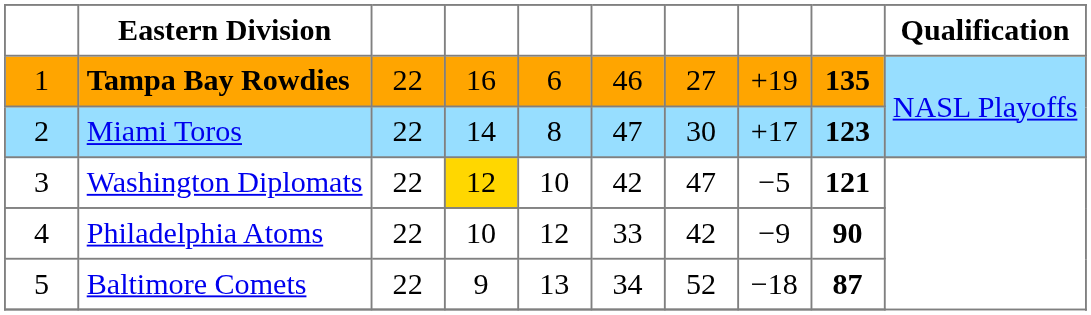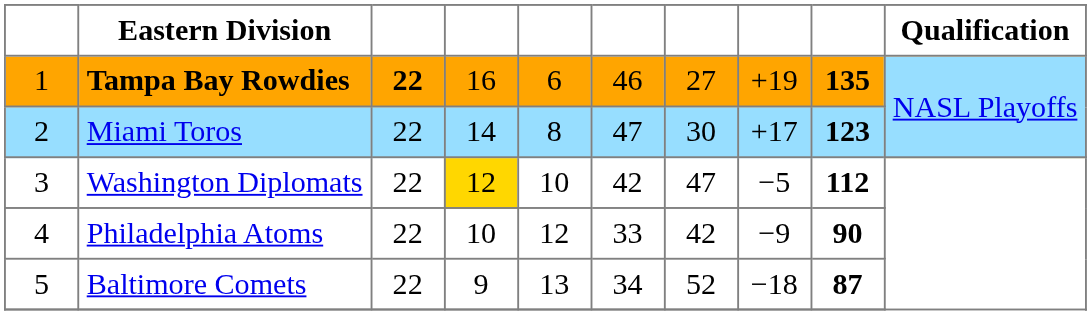 <table class="toccolours" border="1" cellpadding="4" cellspacing="0" style="text-align:center; border-collapse: collapse; margin:0;">
 <tr>
 <th width=30></th>
 <th>Eastern Division</th>
 <th width=30></th>
 <th width=30></th>
 <th width=30></th>
 <th width=30></th>
 <th width=30></th>
 <th width=30></th>
 <th width=30></th>
 <th>Qualification</th>
 </tr>
 <tr bgcolor=#FFA500>
 <td>1</td>
 <td align=left><strong>Tampa Bay Rowdies</strong></td>
-<td>22</td>
+<td><strong>22</strong></td>
 <td>16</td>
 <td>6</td>
 <td>46</td>
 <td>27</td>
 <td>+19</td>
 <td><strong>135</strong></td>
 <td rowspan=2 bgcolor=#97DEFF><a href='#'>NASL Playoffs</a></td>
 </tr>
 <tr bgcolor=#97DEFF>
 <td>2</td>
 <td align=left><a href='#'>Miami Toros</a></td>
 <td>22</td>
 <td>14</td>
 <td>8</td>
 <td>47</td>
 <td>30</td>
 <td>+17</td>
 <td><strong>123</strong></td>
 </tr>
 <tr>
 <td>3</td>
 <td align=left><a href='#'>Washington Diplomats</a></td>
 <td>22</td>
 <td style="background: gold;">12</td>
 <td>10</td>
 <td>42</td>
 <td>47</td>
 <td>−5</td>
-<td><strong>121</strong></td>
+<td><strong>112</strong></td>
 </tr>
 <tr>
 <td>4</td>
 <td align=left><a href='#'>Philadelphia Atoms</a></td>
 <td>22</td>
 <td>10</td>
 <td>12</td>
 <td>33</td>
 <td>42</td>
 <td>−9</td>
 <td><strong>90</strong></td>
 </tr>
 <tr>
 <td>5</td>
 <td align=left><a href='#'>Baltimore Comets</a></td>
 <td>22</td>
 <td>9</td>
 <td>13</td>
 <td>34</td>
 <td>52</td>
 <td>−18</td>
 <td><strong>87</strong></td>
 </tr>
 <tr>
 </tr>
 </table>
